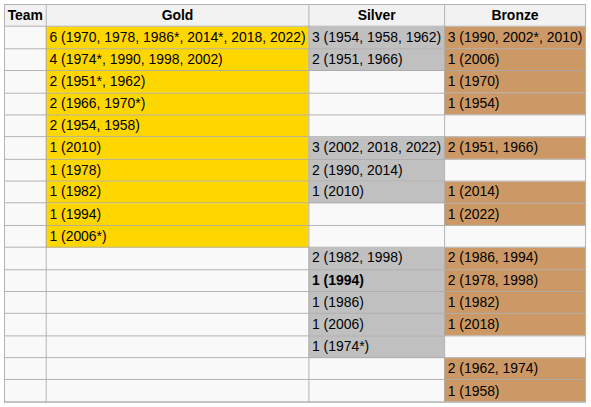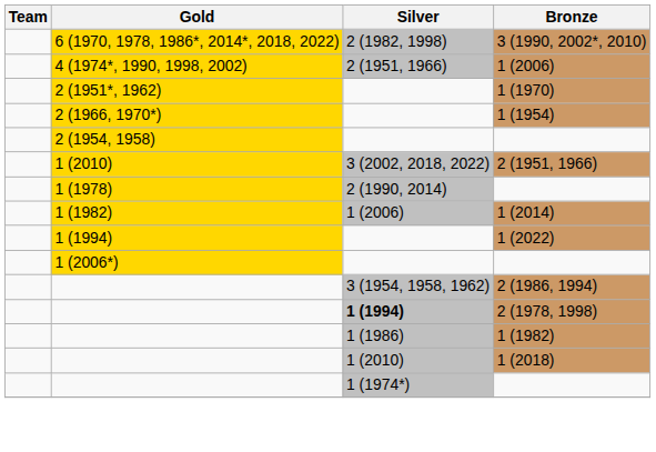 <table class=wikitable>
 <tr>
 <th>Team</th>
 <th>Gold</th>
 <th>Silver</th>
 <th>Bronze</th>
 </tr>
 <tr>
 <td></td>
 <td style=background:gold>6 (1970, 1978, 1986*, 2014*, 2018, 2022)</td>
-<td style=background:silver>3 (1954, 1958, 1962)</td>
+<td style=background:silver>2 (1982, 1998)</td>
 <td style=background:#cc9966>3 (1990, 2002*, 2010)</td>
 </tr>
 <tr>
 <td></td>
 <td style=background:gold>4 (1974*, 1990, 1998, 2002)</td>
 <td style=background:silver>2 (1951, 1966)</td>
 <td style=background:#cc9966>1 (2006)</td>
 </tr>
 <tr>
 <td></td>
 <td style=background:gold>2 (1951*, 1962)</td>
 <td></td>
 <td style=background:#cc9966>1 (1970)</td>
 </tr>
 <tr>
 <td></td>
 <td style=background:gold>2 (1966, 1970*)</td>
 <td></td>
 <td style=background:#cc9966>1 (1954)</td>
 </tr>
 <tr>
 <td></td>
 <td style=background:gold>2 (1954, 1958)</td>
 <td></td>
 <td></td>
 </tr>
 <tr>
 <td></td>
 <td style=background:gold>1 (2010)</td>
 <td style=background:silver>3 (2002, 2018, 2022)</td>
 <td style=background:#cc9966>2 (1951, 1966)</td>
 </tr>
 <tr>
 <td></td>
 <td style=background:gold>1 (1978)</td>
 <td style=background:silver>2 (1990, 2014)</td>
 <td></td>
 </tr>
 <tr>
 <td></td>
 <td style=background:gold>1 (1982)</td>
-<td style=background:silver>1 (2010)</td>
+<td style=background:silver>1 (2006)</td>
 <td style=background:#cc9966>1 (2014)</td>
 </tr>
 <tr>
 <td></td>
 <td style=background:gold>1 (1994)</td>
 <td></td>
 <td style=background:#cc9966>1 (2022)</td>
 </tr>
 <tr>
 <td></td>
 <td style=background:gold>1 (2006*)</td>
 <td></td>
 <td></td>
 </tr>
 <tr>
 <td></td>
 <td></td>
-<td style=background:silver>2 (1982, 1998)</td>
+<td style=background:silver>3 (1954, 1958, 1962)</td>
 <td style=background:#cc9966>2 (1986, 1994)</td>
 </tr>
 <tr>
 <td></td>
 <td></td>
 <td style=background:silver><strong>1 (1994)</strong></td>
 <td style=background:#cc9966>2 (1978, 1998)</td>
 </tr>
 <tr>
 <td></td>
 <td></td>
 <td style=background:silver>1 (1986)</td>
 <td style=background:#cc9966>1 (1982)</td>
 </tr>
 <tr>
 <td></td>
 <td></td>
-<td style=background:silver>1 (2006)</td>
+<td style=background:silver>1 (2010)</td>
 <td style=background:#cc9966>1 (2018)</td>
 </tr>
 <tr>
 <td></td>
 <td></td>
 <td style=background:silver>1 (1974*)</td>
 <td></td>
 </tr>
 <tr>
-<td></td>
-<td></td>
-<td></td>
-<td style=background:#cc9966>2 (1962, 1974)</td>
-</tr>
-<tr>
-<td></td>
-<td></td>
-<td></td>
-<td style=background:#cc9966>1 (1958)</td>
-</tr>
-<tr>
 </tr>
 </table>
